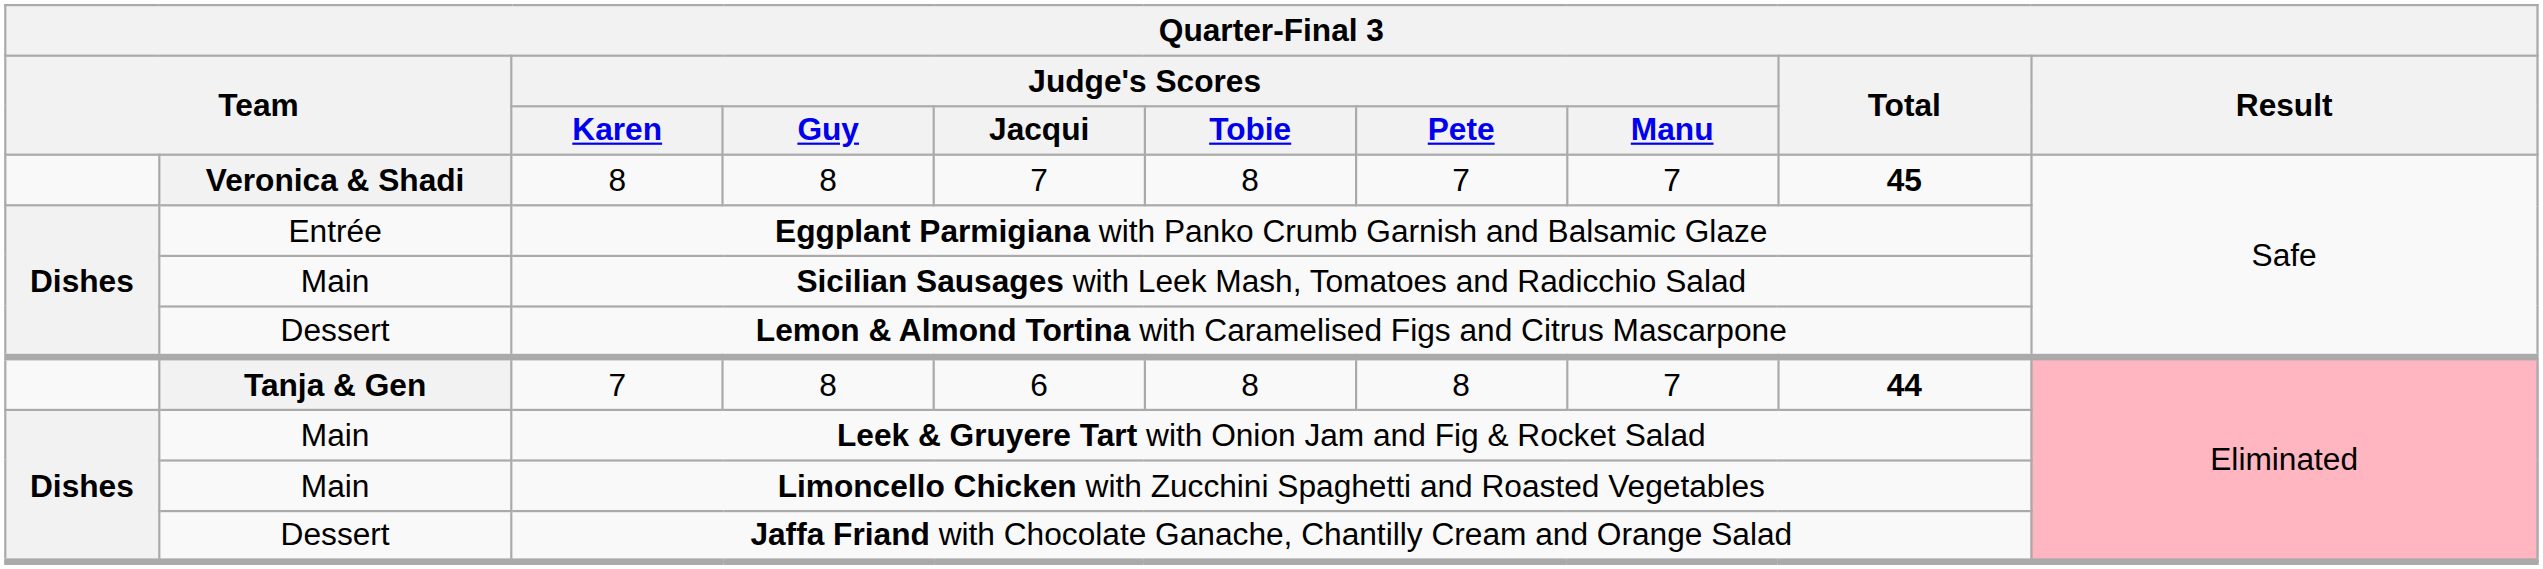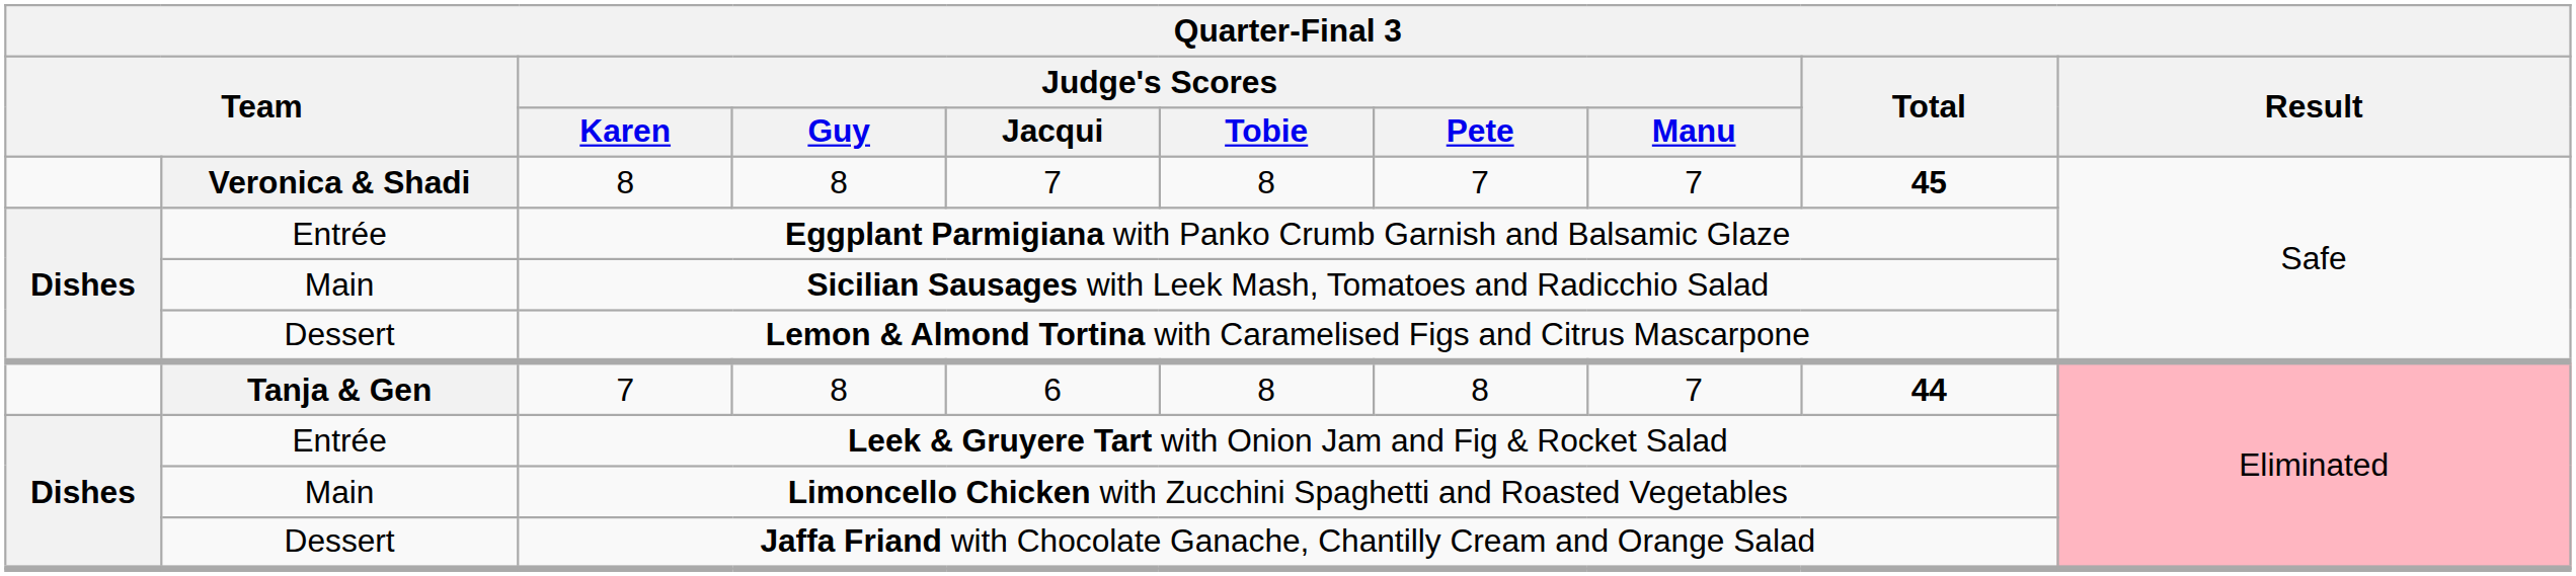 <table class="wikitable plainrowheaders" style="margin:1em auto; text-align:center; font-size:90%; width:80em;">
 <tr>
 <th colspan="10" >Quarter-Final 3</th>
 </tr>
 <tr>
 <th rowspan="2" style="width:20%;" colspan="2">Team</th>
 <th colspan="6" style="width:50%;">Judge's Scores</th>
 <th rowspan="2" style="width:10%;">Total<br></th>
 <th rowspan="2" style="width:20%;">Result</th>
 </tr>
 <tr>
 <th style="width:50px;"><a href='#'>Karen</a></th>
 <th style="width:50px;"><a href='#'>Guy</a></th>
 <th style="width:50px;">Jacqui</th>
 <th style="width:50px;"><a href='#'>Tobie</a></th>
 <th style="width:50px;"><a href='#'>Pete</a></th>
 <th style="width:50px;"><a href='#'>Manu</a></th>
 </tr>
 <tr>
 <td></td>
 <th>Veronica & Shadi</th>
 <td>8</td>
 <td>8</td>
 <td>7</td>
 <td>8</td>
 <td>7</td>
 <td>7</td>
 <td><strong>45</strong></td>
 <td rowspan="4">Safe</td>
 </tr>
 <tr>
 <th rowspan="3">Dishes</th>
 <td>Entrée</td>
 <td colspan="7"><strong>Eggplant Parmigiana</strong> with Panko Crumb Garnish and Balsamic Glaze</td>
 </tr>
 <tr>
 <td>Main</td>
 <td colspan="7"><strong>Sicilian Sausages</strong> with Leek Mash, Tomatoes and Radicchio Salad</td>
 </tr>
 <tr>
 <td>Dessert</td>
 <td colspan="7"><strong>Lemon & Almond Tortina</strong> with Caramelised Figs and Citrus Mascarpone</td>
 </tr>
 <tr style="border-top:3px solid #aaa;">
 <td></td>
 <th>Tanja & Gen</th>
 <td>7</td>
 <td>8</td>
 <td>6</td>
 <td>8</td>
 <td>8</td>
 <td>7</td>
 <td><strong>44</strong></td>
 <td rowspan="4" style="background:lightpink">Eliminated</td>
 </tr>
 <tr>
 <th rowspan="3">Dishes</th>
-<td>Main</td>
+<td>Entrée</td>
 <td colspan="7"><strong>Leek & Gruyere Tart</strong> with Onion Jam and Fig & Rocket Salad</td>
 </tr>
 <tr>
 <td>Main</td>
 <td colspan="7"><strong>Limoncello Chicken</strong> with Zucchini Spaghetti and Roasted Vegetables</td>
 </tr>
 <tr>
 <td>Dessert</td>
 <td colspan="7"><strong>Jaffa Friand</strong> with Chocolate Ganache, Chantilly Cream and Orange Salad</td>
 </tr>
 <tr style="border-top:3px solid #aaa;">
 </tr>
 </table>
